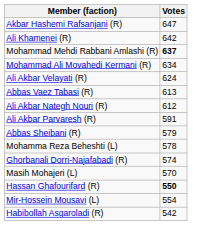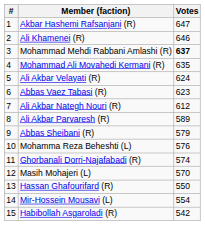 <table class="wikitable" style="font-size: 85%;">
 <tr>
+<th>#</th>
 <th>Member (faction)</th>
 <th>Votes</th>
 </tr>
 <tr>
+<td>1</td>
 <td><a href='#'>Akbar Hashemi Rafsanjani</a> (R)</td>
 <td>647</td>
 </tr>
 <tr>
+<td>2</td>
 <td><a href='#'>Ali Khamenei</a> (R)</td>
-<td>642</td>
+<td>646</td>
 </tr>
 <tr>
+<td>3</td>
 <td>Mohammad Mehdi Rabbani Amlashi (R)</td>
 <td><strong>637</strong></td>
 </tr>
 <tr>
+<td>4</td>
 <td><a href='#'>Mohammad Ali Movahedi Kermani</a> (R)</td>
-<td>634</td>
+<td>635</td>
 </tr>
 <tr>
+<td>5</td>
 <td><a href='#'>Ali Akbar Velayati</a> (R)</td>
 <td>624</td>
 </tr>
 <tr>
+<td>6</td>
 <td><a href='#'>Abbas Vaez Tabasi</a> (R)</td>
-<td>613</td>
+<td>623</td>
 </tr>
 <tr>
+<td>7</td>
 <td><a href='#'>Ali Akbar Nategh Nouri</a> (R)</td>
 <td>612</td>
 </tr>
 <tr>
+<td>8</td>
 <td><a href='#'>Ali Akbar Parvaresh</a> (R)</td>
-<td>591</td>
+<td>589</td>
 </tr>
 <tr>
+<td>9</td>
 <td><a href='#'>Abbas Sheibani</a> (R)</td>
 <td>579</td>
 </tr>
 <tr>
+<td>10</td>
 <td>Mohamma Reza Beheshti (L)</td>
-<td>578</td>
+<td>576</td>
 </tr>
 <tr>
+<td>11</td>
 <td><a href='#'>Ghorbanali Dorri-Najafabadi</a> (R)</td>
 <td>574</td>
 </tr>
 <tr>
+<td>12</td>
 <td>Masih Mohajeri (L)</td>
 <td>570</td>
 </tr>
 <tr>
+<td>13</td>
 <td><a href='#'>Hassan Ghafourifard</a> (R)</td>
-<td><strong>550</strong></td>
+<td>550</td>
 </tr>
 <tr>
+<td>14</td>
 <td><a href='#'>Mir-Hossein Mousavi</a> (L)</td>
 <td>554</td>
 </tr>
 <tr>
+<td>15</td>
 <td><a href='#'>Habibollah Asgaroladi</a> (R)</td>
 <td>542</td>
 </tr>
 </table>
